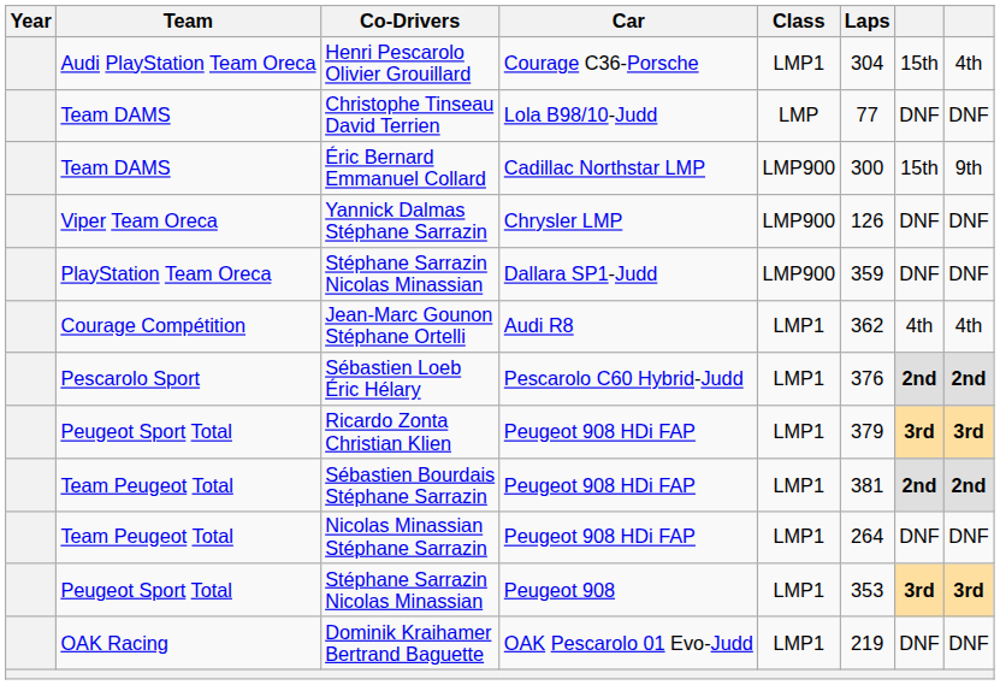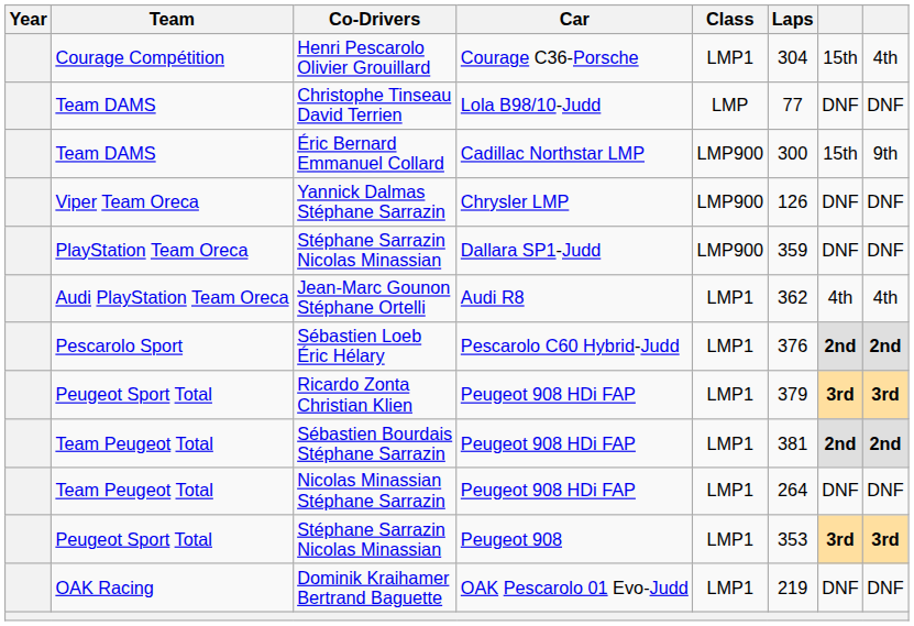 <table class="wikitable" style="text-align:center; font-size:90%">
 <tr>
 <th>Year</th>
 <th>Team</th>
 <th>Co-Drivers</th>
 <th>Car</th>
 <th>Class</th>
 <th>Laps</th>
 <th></th>
 <th></th>
 </tr>
 <tr>
 <th></th>
-<td align="left" nowrap> <a href='#'>Audi</a> <a href='#'>PlayStation</a> <a href='#'>Team Oreca</a></td>
+<td align="left"> <a href='#'>Courage Compétition</a></td>
 <td align="left"> <a href='#'>Henri Pescarolo</a><br> <a href='#'>Olivier Grouillard</a></td>
 <td align="left"><a href='#'>Courage</a> C36-<a href='#'>Porsche</a></td>
 <td>LMP1</td>
 <td>304</td>
 <td>15th</td>
 <td>4th</td>
 </tr>
 <tr>
 <th></th>
 <td align="left"> <a href='#'>Team DAMS</a></td>
 <td align="left"> <a href='#'>Christophe Tinseau</a><br> <a href='#'>David Terrien</a></td>
 <td align="left"><a href='#'>Lola B98/10</a>-<a href='#'>Judd</a></td>
 <td>LMP</td>
 <td>77</td>
 <td>DNF</td>
 <td>DNF</td>
 </tr>
 <tr>
 <th></th>
 <td align="left"> <a href='#'>Team DAMS</a></td>
 <td align="left"> <a href='#'>Éric Bernard</a><br> <a href='#'>Emmanuel Collard</a></td>
 <td align="left"><a href='#'>Cadillac Northstar LMP</a></td>
 <td>LMP900</td>
 <td>300</td>
 <td>15th</td>
 <td>9th</td>
 </tr>
 <tr>
 <th></th>
 <td align="left"> <a href='#'>Viper</a> <a href='#'>Team Oreca</a></td>
 <td align="left"> <a href='#'>Yannick Dalmas</a><br> <a href='#'>Stéphane Sarrazin</a></td>
 <td align="left"><a href='#'>Chrysler LMP</a></td>
 <td>LMP900</td>
 <td>126</td>
 <td>DNF</td>
 <td>DNF</td>
 </tr>
 <tr>
 <th></th>
 <td align="left"> <a href='#'>PlayStation</a> <a href='#'>Team Oreca</a></td>
 <td align="left"> <a href='#'>Stéphane Sarrazin</a><br> <a href='#'>Nicolas Minassian</a></td>
 <td align="left"><a href='#'>Dallara SP1</a>-<a href='#'>Judd</a></td>
 <td>LMP900</td>
 <td>359</td>
 <td>DNF</td>
 <td>DNF</td>
 </tr>
 <tr>
 <th></th>
-<td align="left"> <a href='#'>Courage Compétition</a></td>
+<td align="left" nowrap> <a href='#'>Audi</a> <a href='#'>PlayStation</a> <a href='#'>Team Oreca</a></td>
 <td align="left"> <a href='#'>Jean-Marc Gounon</a><br> <a href='#'>Stéphane Ortelli</a></td>
 <td align="left"><a href='#'>Audi R8</a></td>
 <td>LMP1</td>
 <td>362</td>
 <td>4th</td>
 <td>4th</td>
 </tr>
 <tr>
 <th></th>
 <td align="left"> <a href='#'>Pescarolo Sport</a></td>
 <td align="left"> <a href='#'>Sébastien Loeb</a><br> <a href='#'>Éric Hélary</a></td>
 <td align="left"><a href='#'>Pescarolo C60 Hybrid</a>-<a href='#'>Judd</a></td>
 <td>LMP1</td>
 <td>376</td>
 <td style="background:#DFDFDF;"><strong>2nd</strong></td>
 <td style="background:#DFDFDF;"><strong>2nd</strong></td>
 </tr>
 <tr>
 <th></th>
 <td align="left"> <a href='#'>Peugeot Sport</a> <a href='#'>Total</a></td>
 <td align="left"> <a href='#'>Ricardo Zonta</a><br> <a href='#'>Christian Klien</a></td>
 <td align="left"><a href='#'>Peugeot 908 HDi FAP</a></td>
 <td>LMP1</td>
 <td>379</td>
 <td style="background:#FFDF9F;"><strong>3rd</strong></td>
 <td style="background:#FFDF9F;"><strong>3rd</strong></td>
 </tr>
 <tr>
 <th></th>
 <td align="left"> <a href='#'>Team Peugeot</a> <a href='#'>Total</a></td>
 <td align="left" nowrap> <a href='#'>Sébastien Bourdais</a><br> <a href='#'>Stéphane Sarrazin</a></td>
 <td align="left"><a href='#'>Peugeot 908 HDi FAP</a></td>
 <td>LMP1</td>
 <td>381</td>
 <td style="background:#DFDFDF;"><strong>2nd</strong></td>
 <td style="background:#DFDFDF;"><strong>2nd</strong></td>
 </tr>
 <tr>
 <th></th>
 <td align="left"> <a href='#'>Team Peugeot</a> <a href='#'>Total</a></td>
 <td align="left"> <a href='#'>Nicolas Minassian</a><br> <a href='#'>Stéphane Sarrazin</a></td>
 <td align="left"><a href='#'>Peugeot 908 HDi FAP</a></td>
 <td>LMP1</td>
 <td>264</td>
 <td>DNF</td>
 <td>DNF</td>
 </tr>
 <tr>
 <th></th>
 <td align="left"> <a href='#'>Peugeot Sport</a> <a href='#'>Total</a></td>
 <td align="left"> <a href='#'>Stéphane Sarrazin</a><br> <a href='#'>Nicolas Minassian</a></td>
 <td align="left"><a href='#'>Peugeot 908</a></td>
 <td>LMP1</td>
 <td>353</td>
 <td style="background:#FFDF9F;"><strong>3rd</strong></td>
 <td style="background:#FFDF9F;"><strong>3rd</strong></td>
 </tr>
 <tr>
 <th></th>
 <td align="left"> <a href='#'>OAK Racing</a></td>
 <td align="left"> <a href='#'>Dominik Kraihamer</a><br> <a href='#'>Bertrand Baguette</a></td>
 <td align="left" nowrap><a href='#'>OAK</a> <a href='#'>Pescarolo 01</a> Evo-<a href='#'>Judd</a></td>
 <td>LMP1</td>
 <td>219</td>
 <td>DNF</td>
 <td>DNF</td>
 </tr>
 <tr>
 <th colspan="8"></th>
 </tr>
 </table>
